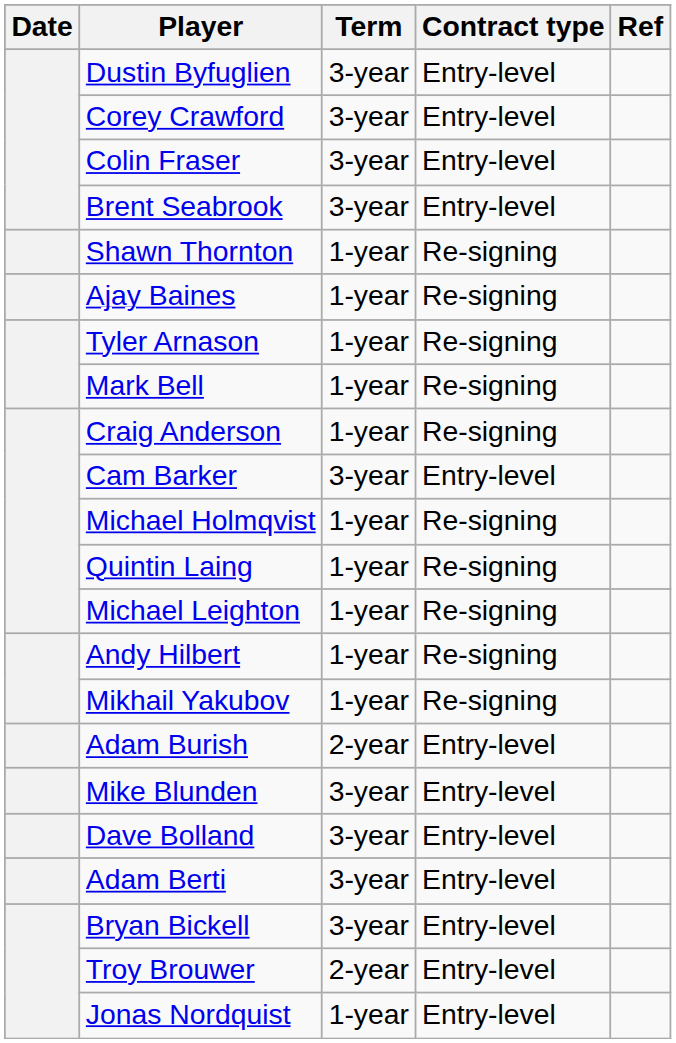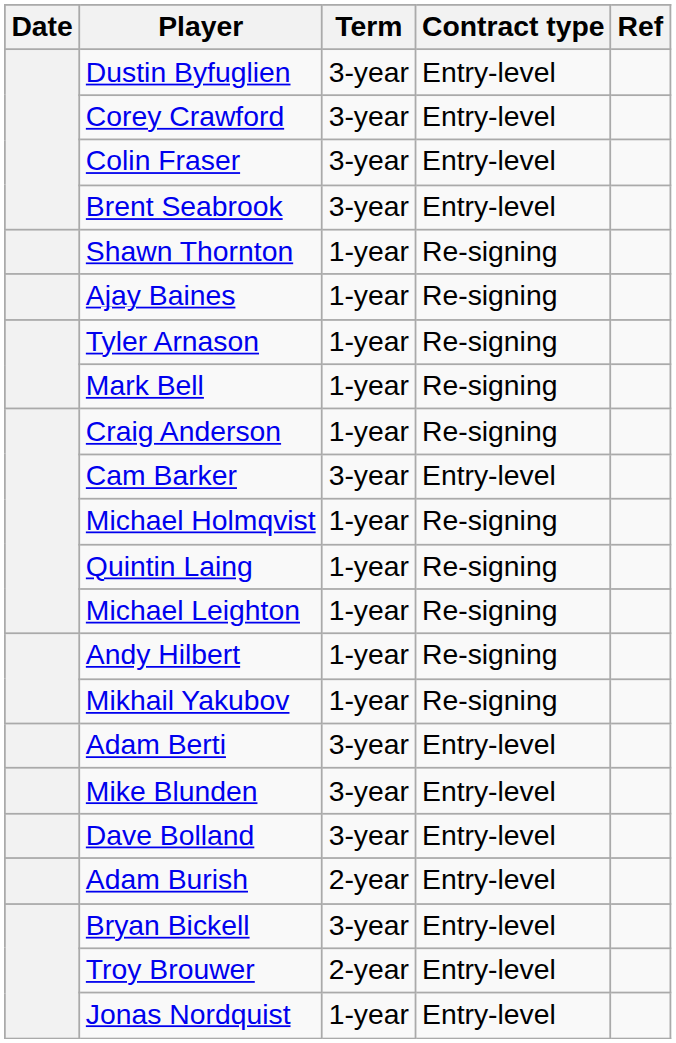 <table class="wikitable plainrowheaders">
 <tr style="background:#ddd; text-align:center;">
 <th>Date</th>
 <th>Player</th>
 <th>Term</th>
 <th>Contract type</th>
 <th>Ref</th>
 </tr>
 <tr>
 <th scope="row" rowspan=4></th>
 <td><a href='#'>Dustin Byfuglien</a></td>
 <td>3-year</td>
 <td>Entry-level</td>
 <td></td>
 </tr>
 <tr>
 <td><a href='#'>Corey Crawford</a></td>
 <td>3-year</td>
 <td>Entry-level</td>
 <td></td>
 </tr>
 <tr>
 <td><a href='#'>Colin Fraser</a></td>
 <td>3-year</td>
 <td>Entry-level</td>
 <td></td>
 </tr>
 <tr>
 <td><a href='#'>Brent Seabrook</a></td>
 <td>3-year</td>
 <td>Entry-level</td>
 <td></td>
 </tr>
 <tr>
 <th scope="row"></th>
 <td><a href='#'>Shawn Thornton</a></td>
 <td>1-year</td>
 <td>Re-signing</td>
 <td></td>
 </tr>
 <tr>
 <th scope="row"></th>
 <td><a href='#'>Ajay Baines</a></td>
 <td>1-year</td>
 <td>Re-signing</td>
 <td></td>
 </tr>
 <tr>
 <th scope="row" rowspan=2></th>
 <td><a href='#'>Tyler Arnason</a></td>
 <td>1-year</td>
 <td>Re-signing</td>
 <td></td>
 </tr>
 <tr>
 <td><a href='#'>Mark Bell</a></td>
 <td>1-year</td>
 <td>Re-signing</td>
 <td></td>
 </tr>
 <tr>
 <th scope="row" rowspan=5></th>
 <td><a href='#'>Craig Anderson</a></td>
 <td>1-year</td>
 <td>Re-signing</td>
 <td></td>
 </tr>
 <tr>
 <td><a href='#'>Cam Barker</a></td>
 <td>3-year</td>
 <td>Entry-level</td>
 <td></td>
 </tr>
 <tr>
 <td><a href='#'>Michael Holmqvist</a></td>
 <td>1-year</td>
 <td>Re-signing</td>
 <td></td>
 </tr>
 <tr>
 <td><a href='#'>Quintin Laing</a></td>
 <td>1-year</td>
 <td>Re-signing</td>
 <td></td>
 </tr>
 <tr>
 <td><a href='#'>Michael Leighton</a></td>
 <td>1-year</td>
 <td>Re-signing</td>
 <td></td>
 </tr>
 <tr>
 <th scope="row" rowspan=2></th>
 <td><a href='#'>Andy Hilbert</a></td>
 <td>1-year</td>
 <td>Re-signing</td>
 <td></td>
 </tr>
 <tr>
 <td><a href='#'>Mikhail Yakubov</a></td>
 <td>1-year</td>
 <td>Re-signing</td>
 <td></td>
 </tr>
 <tr>
 <th scope="row"></th>
-<td><a href='#'>Adam Burish</a></td>
-<td>2-year</td>
+<td><a href='#'>Adam Berti</a></td>
+<td>3-year</td>
 <td>Entry-level</td>
 <td></td>
 </tr>
 <tr>
 <th scope="row"></th>
 <td><a href='#'>Mike Blunden</a></td>
 <td>3-year</td>
 <td>Entry-level</td>
 <td></td>
 </tr>
 <tr>
 <th scope="row"></th>
 <td><a href='#'>Dave Bolland</a></td>
 <td>3-year</td>
 <td>Entry-level</td>
 <td></td>
 </tr>
 <tr>
 <th scope="row"></th>
-<td><a href='#'>Adam Berti</a></td>
-<td>3-year</td>
+<td><a href='#'>Adam Burish</a></td>
+<td>2-year</td>
 <td>Entry-level</td>
 <td></td>
 </tr>
 <tr>
 <th scope="row" rowspan=3></th>
 <td><a href='#'>Bryan Bickell</a></td>
 <td>3-year</td>
 <td>Entry-level</td>
 <td></td>
 </tr>
 <tr>
 <td><a href='#'>Troy Brouwer</a></td>
 <td>2-year</td>
 <td>Entry-level</td>
 <td></td>
 </tr>
 <tr>
 <td><a href='#'>Jonas Nordquist</a></td>
 <td>1-year</td>
 <td>Entry-level</td>
 <td></td>
 </tr>
 </table>
